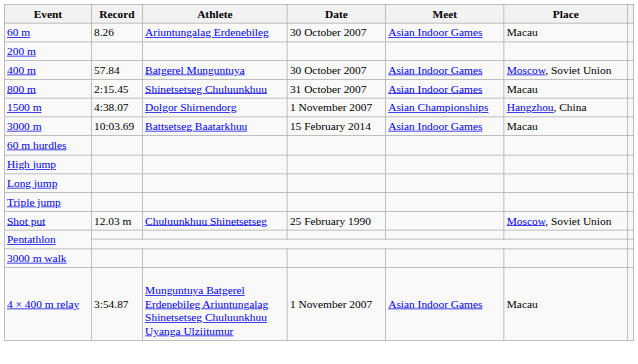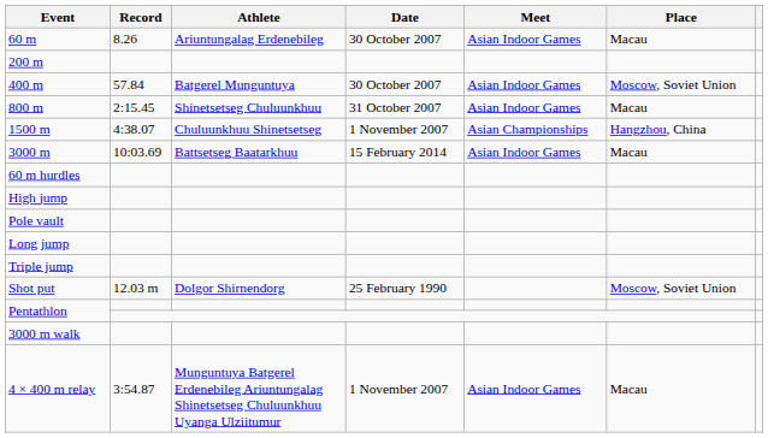 <table class="wikitable" style="font-size:95%; width: 95%;">
 <tr>
 <th>Event</th>
 <th>Record</th>
 <th>Athlete</th>
 <th>Date</th>
 <th>Meet</th>
 <th>Place</th>
 <th></th>
 </tr>
 <tr>
 <td><a href='#'>60 m</a></td>
 <td>8.26</td>
 <td><a href='#'>Ariuntungalag Erdenebileg</a></td>
 <td>30 October 2007</td>
 <td><a href='#'>Asian Indoor Games</a></td>
 <td>Macau</td>
 <td></td>
 </tr>
 <tr>
 <td><a href='#'>200 m</a></td>
 <td></td>
 <td></td>
 <td></td>
 <td></td>
 <td></td>
 <td></td>
 </tr>
 <tr>
 <td><a href='#'>400 m</a></td>
 <td>57.84</td>
 <td><a href='#'>Batgerel Munguntuya</a></td>
 <td>30 October 2007</td>
 <td><a href='#'>Asian Indoor Games</a></td>
 <td><a href='#'>Moscow</a>, Soviet Union</td>
 <td></td>
 </tr>
 <tr>
 <td><a href='#'>800 m</a></td>
 <td>2:15.45</td>
 <td><a href='#'>Shinetsetseg Chuluunkhuu</a></td>
 <td>31 October 2007</td>
 <td><a href='#'>Asian Indoor Games</a></td>
 <td>Macau</td>
 <td></td>
 </tr>
 <tr>
 <td><a href='#'>1500 m</a></td>
 <td>4:38.07</td>
-<td><a href='#'>Dolgor Shirnendorg</a></td>
+<td><a href='#'>Chuluunkhuu Shinetsetseg</a></td>
 <td>1 November 2007</td>
 <td><a href='#'>Asian Championships</a></td>
 <td><a href='#'>Hangzhou</a>, China</td>
 <td></td>
 </tr>
 <tr>
 <td><a href='#'>3000 m</a></td>
 <td>10:03.69</td>
 <td><a href='#'>Battsetseg Baatarkhuu</a></td>
 <td>15 February 2014</td>
 <td><a href='#'>Asian Indoor Games</a></td>
 <td>Macau</td>
 <td></td>
 </tr>
 <tr>
 <td><a href='#'>60 m hurdles</a></td>
 <td></td>
 <td></td>
 <td></td>
 <td></td>
 <td></td>
 <td></td>
 </tr>
 <tr>
 <td><a href='#'>High jump</a></td>
 <td></td>
 <td></td>
 <td></td>
 <td></td>
 <td></td>
 <td></td>
 </tr>
 <tr>
+<td><a href='#'>Pole vault</a></td>
+<td></td>
+<td></td>
+<td></td>
+<td></td>
+<td></td>
+<td></td>
+</tr>
+<tr>
 <td><a href='#'>Long jump</a></td>
 <td></td>
 <td></td>
 <td></td>
 <td></td>
 <td></td>
 <td></td>
 </tr>
 <tr>
 <td><a href='#'>Triple jump</a></td>
 <td></td>
 <td></td>
 <td></td>
 <td></td>
 <td></td>
 <td></td>
 </tr>
 <tr>
 <td><a href='#'>Shot put</a></td>
 <td>12.03 m</td>
-<td><a href='#'>Chuluunkhuu Shinetsetseg</a></td>
+<td><a href='#'>Dolgor Shirnendorg</a></td>
 <td>25 February 1990</td>
 <td></td>
 <td><a href='#'>Moscow</a>, Soviet Union</td>
 <td></td>
 </tr>
 <tr>
 <td rowspan=2><a href='#'>Pentathlon</a></td>
 <td></td>
 <td></td>
 <td></td>
 <td></td>
 <td></td>
 <td></td>
 </tr>
 <tr>
 <td colspan=5></td>
 <td></td>
 </tr>
 <tr>
 <td><a href='#'>3000 m walk</a></td>
 <td></td>
 <td></td>
 <td></td>
 <td></td>
 <td></td>
 <td></td>
 </tr>
 <tr>
 <td><a href='#'>4 × 400 m relay</a></td>
 <td>3:54.87 </td>
 <td><br><a href='#'>Munguntuya Batgerel</a><br><a href='#'>Erdenebileg Ariuntungalag</a><br><a href='#'>Shinetsetseg Chuluunkhuu</a><br><a href='#'>Uyanga Ulziitumur</a></td>
 <td>1 November 2007</td>
 <td><a href='#'>Asian Indoor Games</a></td>
 <td>Macau</td>
 <td></td>
 </tr>
 </table>
